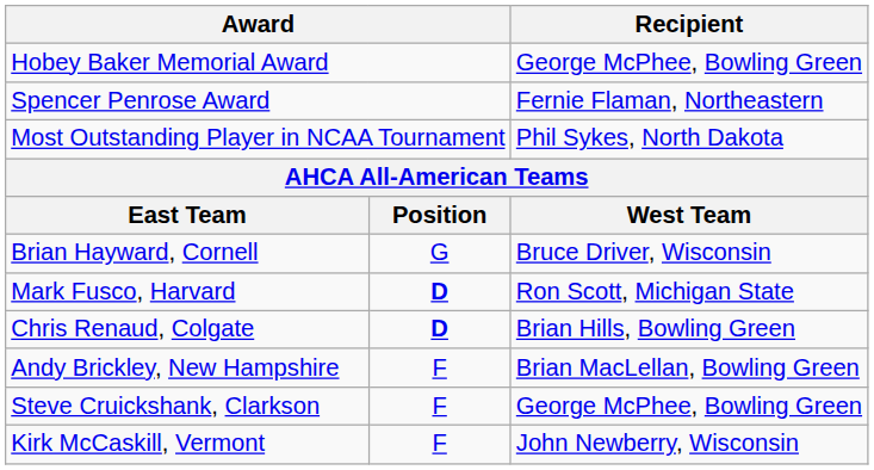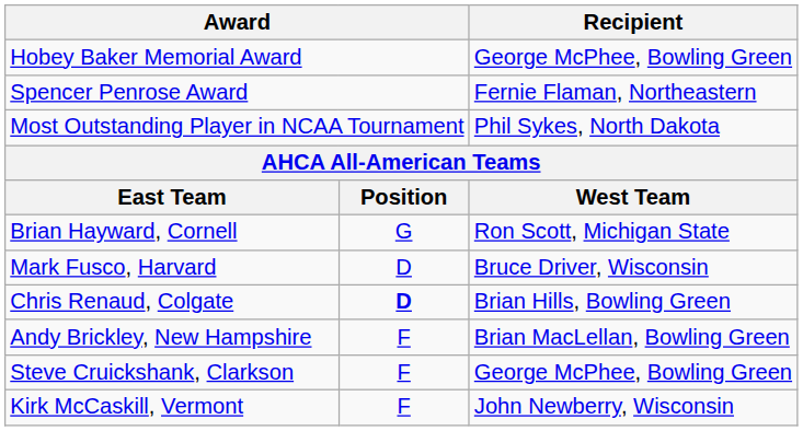 <table class="wikitable">
 <tr>
 <th colspan=2>Award</th>
 <th>Recipient</th>
 </tr>
 <tr>
 <td colspan=2><a href='#'>Hobey Baker Memorial Award</a></td>
 <td><a href='#'>George McPhee</a>, <a href='#'>Bowling Green</a></td>
 </tr>
 <tr>
 <td colspan=2><a href='#'>Spencer Penrose Award</a></td>
 <td><a href='#'>Fernie Flaman</a>, <a href='#'>Northeastern</a></td>
 </tr>
 <tr>
 <td colspan=2><a href='#'>Most Outstanding Player in NCAA Tournament</a></td>
 <td><a href='#'>Phil Sykes</a>, <a href='#'>North Dakota</a></td>
 </tr>
 <tr>
 <th colspan=3><a href='#'>AHCA All-American Teams</a></th>
 </tr>
 <tr>
 <th>East Team</th>
 <th>  Position  </th>
 <th>West Team</th>
 </tr>
 <tr>
 <td><a href='#'>Brian Hayward</a>, <a href='#'>Cornell</a></td>
 <td align=center><a href='#'>G</a></td>
-<td><a href='#'>Bruce Driver</a>, <a href='#'>Wisconsin</a></td>
+<td><a href='#'>Ron Scott</a>, <a href='#'>Michigan State</a></td>
 </tr>
 <tr>
 <td><a href='#'>Mark Fusco</a>, <a href='#'>Harvard</a></td>
-<td align=center><strong><a href='#'>D</a></strong></td>
-<td><a href='#'>Ron Scott</a>, <a href='#'>Michigan State</a></td>
+<td align=center><a href='#'>D</a></td>
+<td><a href='#'>Bruce Driver</a>, <a href='#'>Wisconsin</a></td>
 </tr>
 <tr>
 <td><a href='#'>Chris Renaud</a>, <a href='#'>Colgate</a></td>
 <td align=center><strong><a href='#'>D</a></strong></td>
 <td><a href='#'>Brian Hills</a>, <a href='#'>Bowling Green</a></td>
 </tr>
 <tr>
 <td><a href='#'>Andy Brickley</a>, <a href='#'>New Hampshire</a></td>
 <td align=center><a href='#'>F</a></td>
 <td><a href='#'>Brian MacLellan</a>, <a href='#'>Bowling Green</a></td>
 </tr>
 <tr>
 <td><a href='#'>Steve Cruickshank</a>, <a href='#'>Clarkson</a></td>
 <td align=center><a href='#'>F</a></td>
 <td><a href='#'>George McPhee</a>, <a href='#'>Bowling Green</a></td>
 </tr>
 <tr>
 <td><a href='#'>Kirk McCaskill</a>, <a href='#'>Vermont</a></td>
 <td align=center><a href='#'>F</a></td>
 <td><a href='#'>John Newberry</a>, <a href='#'>Wisconsin</a></td>
 </tr>
 </table>
